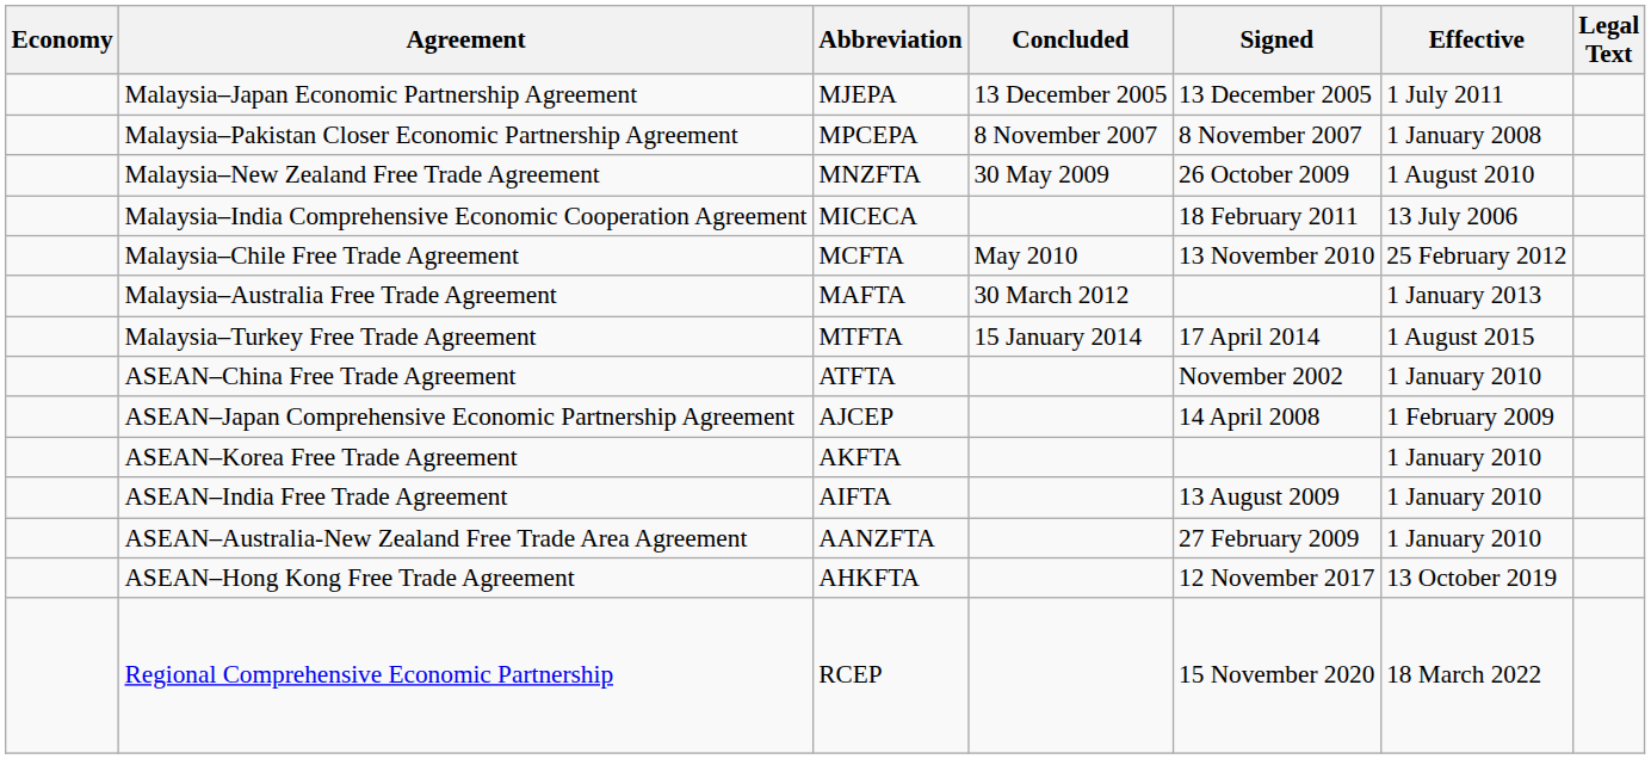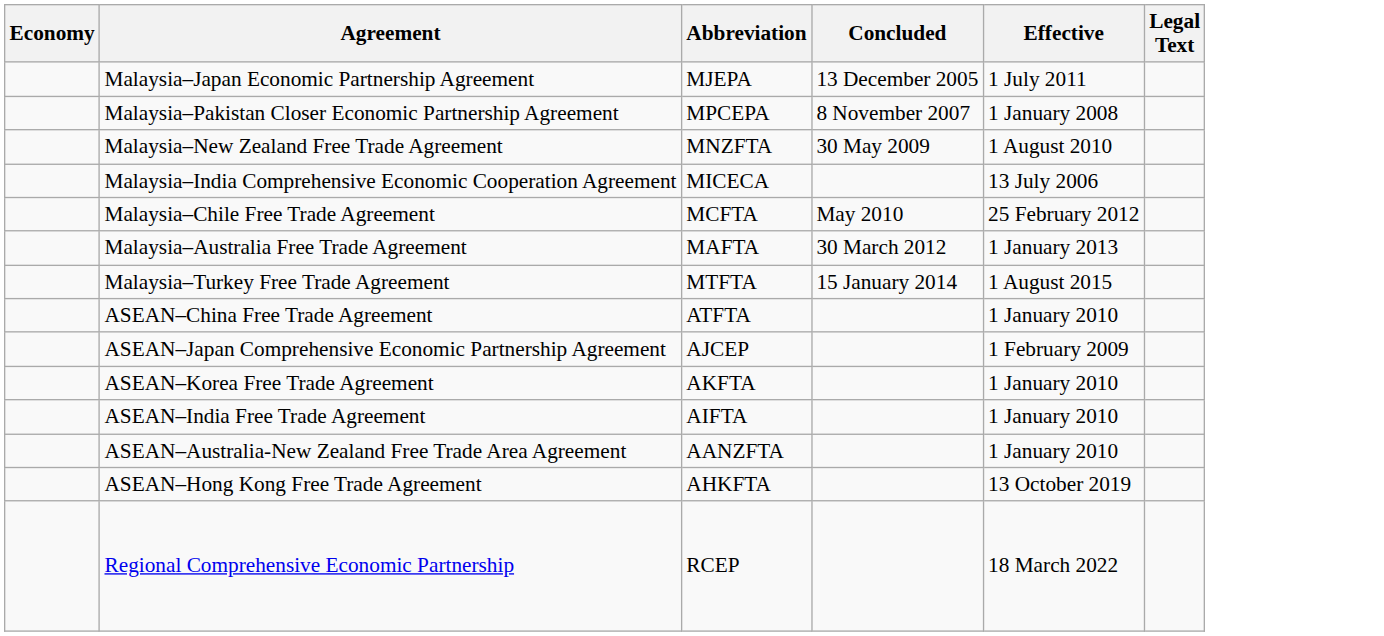 <table class="wikitable">
 <tr>
 <th>Economy</th>
 <th>Agreement</th>
 <th>Abbreviation</th>
 <th>Concluded</th>
-<th>Signed</th>
 <th>Effective</th>
 <th>Legal<br>Text</th>
 </tr>
 <tr>
 <td></td>
 <td>Malaysia–Japan Economic Partnership Agreement</td>
 <td>MJEPA</td>
-<td>13 December 2005</td>
 <td>13 December 2005</td>
 <td>1 July 2011</td>
 <td> </td>
 </tr>
 <tr>
 <td></td>
 <td>Malaysia–Pakistan Closer Economic Partnership Agreement</td>
 <td>MPCEPA</td>
 <td>8 November 2007</td>
-<td>8 November 2007</td>
 <td>1 January 2008</td>
 <td> </td>
 </tr>
 <tr>
 <td></td>
 <td>Malaysia–New Zealand Free Trade Agreement</td>
 <td>MNZFTA</td>
 <td>30 May 2009</td>
-<td>26 October 2009</td>
 <td>1 August 2010</td>
 <td> </td>
 </tr>
 <tr>
 <td></td>
 <td>Malaysia–India Comprehensive Economic Cooperation Agreement</td>
 <td>MICECA</td>
 <td></td>
-<td>18 February 2011</td>
 <td>13 July 2006</td>
 <td> </td>
 </tr>
 <tr>
 <td></td>
 <td>Malaysia–Chile Free Trade Agreement</td>
 <td>MCFTA</td>
 <td>May 2010</td>
-<td>13 November 2010</td>
 <td>25 February 2012</td>
 <td> </td>
 </tr>
 <tr>
 <td></td>
 <td>Malaysia–Australia Free Trade Agreement</td>
 <td>MAFTA</td>
 <td>30 March 2012</td>
-<td></td>
 <td>1 January 2013</td>
 <td> </td>
 </tr>
 <tr>
 <td></td>
 <td>Malaysia–Turkey Free Trade Agreement</td>
 <td>MTFTA</td>
 <td>15 January 2014</td>
-<td>17 April 2014</td>
 <td>1 August 2015</td>
 <td> </td>
 </tr>
 <tr>
 <td></td>
 <td ASEAN-China Free Trade Agreement>ASEAN–China Free Trade Agreement</td>
 <td>ATFTA</td>
 <td></td>
-<td>November 2002</td>
 <td>1 January 2010</td>
 <td> </td>
 </tr>
 <tr>
 <td></td>
 <td>ASEAN–Japan Comprehensive Economic Partnership Agreement</td>
 <td>AJCEP</td>
 <td></td>
-<td>14 April 2008</td>
 <td>1 February 2009</td>
 <td> </td>
 </tr>
 <tr>
 <td></td>
 <td>ASEAN–Korea Free Trade Agreement</td>
 <td>AKFTA</td>
-<td></td>
 <td></td>
 <td>1 January 2010</td>
 <td> </td>
 </tr>
 <tr>
 <td></td>
 <td>ASEAN–India Free Trade Agreement</td>
 <td>AIFTA</td>
 <td></td>
-<td>13 August 2009</td>
 <td>1 January 2010</td>
 <td> </td>
 </tr>
 <tr>
 <td><br></td>
 <td>ASEAN–Australia-New Zealand Free Trade Area Agreement</td>
 <td>AANZFTA</td>
 <td></td>
-<td>27 February 2009</td>
 <td>1 January 2010</td>
 <td> </td>
 </tr>
 <tr>
 <td></td>
 <td>ASEAN–Hong Kong Free Trade Agreement</td>
 <td>AHKFTA</td>
 <td></td>
-<td>12 November 2017</td>
 <td>13 October 2019</td>
 <td> </td>
 </tr>
 <tr>
 <td><br><br><br><br><br></td>
 <td><a href='#'>Regional Comprehensive Economic Partnership</a></td>
 <td>RCEP</td>
 <td></td>
-<td>15 November 2020</td>
 <td>18 March 2022</td>
 <td> </td>
 </tr>
 </table>
